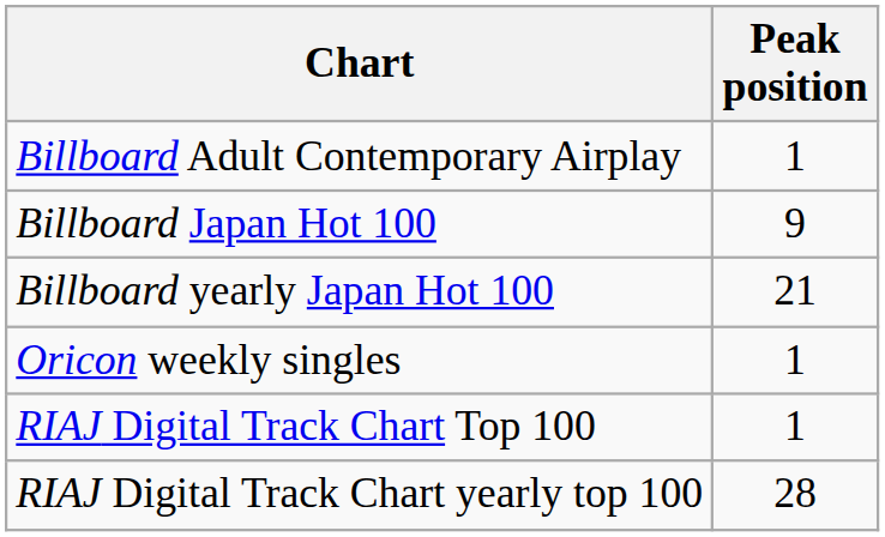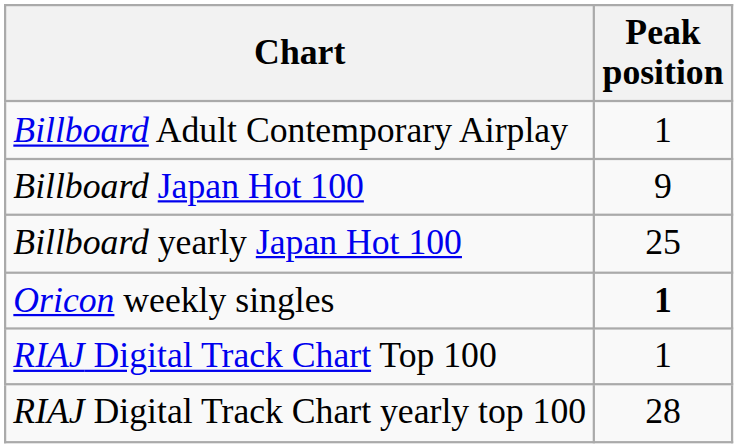 <table class="wikitable sortable">
 <tr>
 <th>Chart</th>
 <th>Peak<br>position</th>
 </tr>
 <tr>
 <td><em><a href='#'>Billboard</a></em> Adult Contemporary Airplay</td>
 <td align="center">1</td>
 </tr>
 <tr>
 <td><em>Billboard</em> <a href='#'>Japan Hot 100</a></td>
 <td align="center">9</td>
 </tr>
 <tr>
 <td><em>Billboard</em> yearly <a href='#'>Japan Hot 100</a></td>
-<td align="center">21</td>
+<td align="center">25</td>
 </tr>
 <tr>
 <td><em><a href='#'>Oricon</a></em> weekly singles</td>
-<td align="center">1</td>
+<td align="center"><strong>1</strong></td>
 </tr>
 <tr>
 <td><a href='#'><em>RIAJ</em> Digital Track Chart</a> Top 100</td>
 <td align="center">1</td>
 </tr>
 <tr>
 <td><em>RIAJ</em> Digital Track Chart yearly top 100</td>
 <td align="center">28</td>
 </tr>
 </table>
